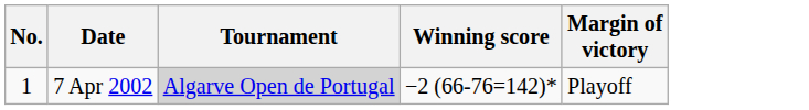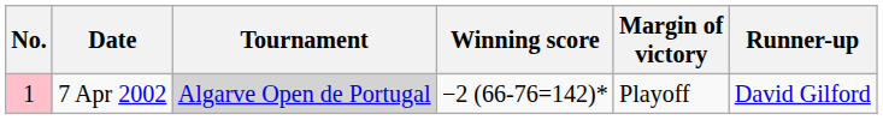 <table class="wikitable" style="font-size:95%;">
 <tr>
 <th>No.</th>
 <th>Date</th>
 <th>Tournament</th>
 <th>Winning score</th>
 <th>Margin of<br>victory</th>
+<th>Runner-up</th>
 </tr>
 <tr>
-<td align=center>1</td>
+<td align=center style="background: pink;">1</td>
 <td align=right>7 Apr <a href='#'>2002</a></td>
 <td style="background: lightgrey;"><a href='#'>Algarve Open de Portugal</a></td>
 <td>−2 (66-76=142)*</td>
 <td>Playoff</td>
+<td> <a href='#'>David Gilford</a></td>
 </tr>
 </table>
